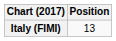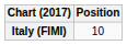 <table class="wikitable plainrowheaders" style="text-align:center">
 <tr>
 <th scope="col">Chart (2017)</th>
 <th scope="col">Position</th>
 </tr>
 <tr>
 <th scope="row">Italy (FIMI)</th>
-<td>13</td>
+<td>10</td>
 </tr>
 </table>
